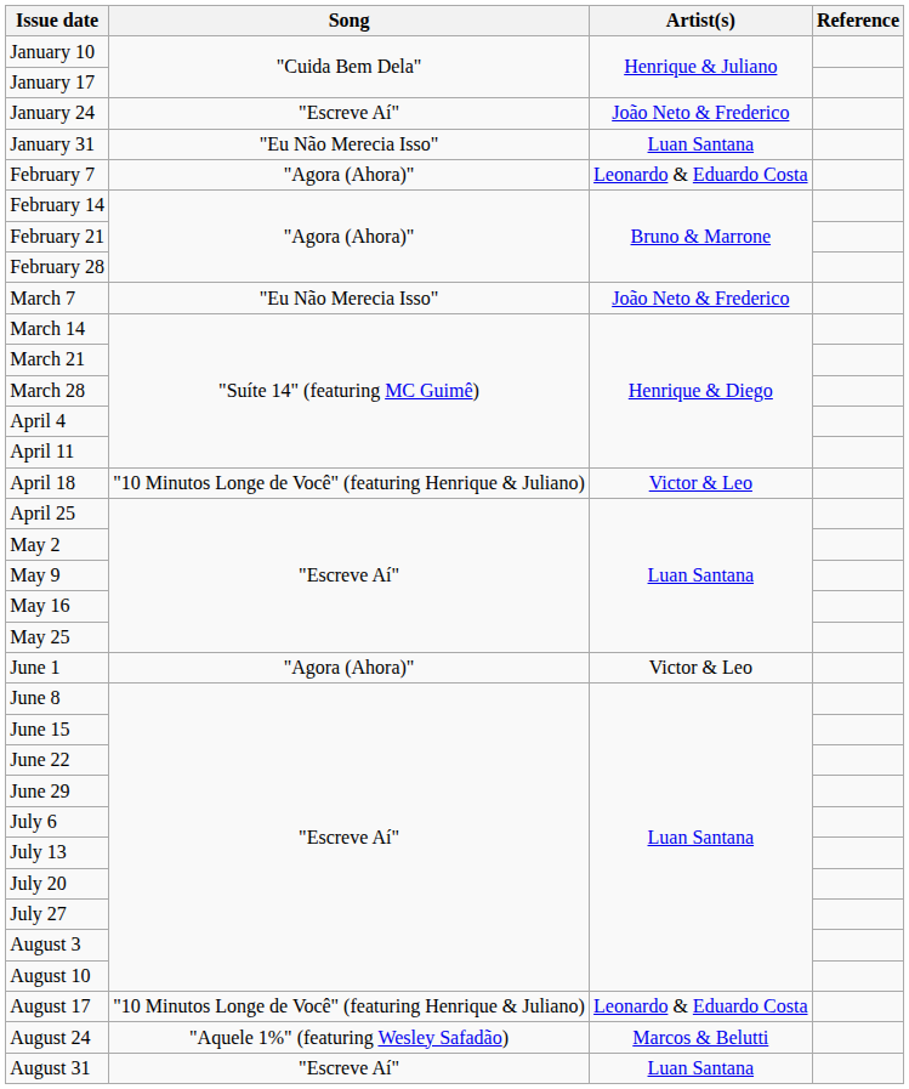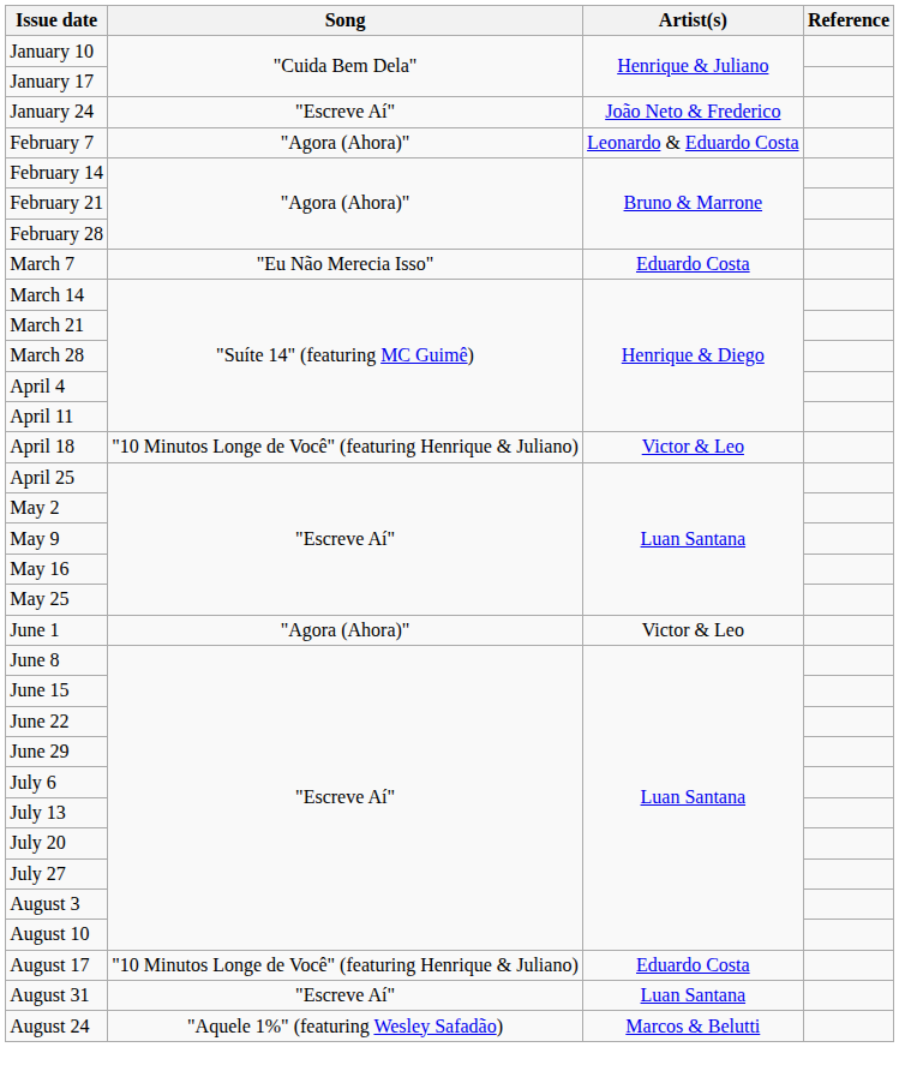 <table class="wikitable">
 <tr>
 <th>Issue date</th>
 <th>Song</th>
 <th>Artist(s)</th>
 <th>Reference</th>
 </tr>
 <tr>
 <td>January 10</td>
 <td style="text-align: center;" rowspan="2">"Cuida Bem Dela"</td>
 <td style="text-align: center;" rowspan="2"><a href='#'>Henrique & Juliano</a></td>
 <td style="text-align: center;" rowspan="1"></td>
 </tr>
 <tr>
 <td>January 17</td>
 <td style="text-align: center;" rowspan="1"></td>
 </tr>
 <tr>
 <td>January 24</td>
 <td style="text-align: center;" rowspan="1">"Escreve Aí"</td>
 <td style="text-align: center;" rowspan="1"><a href='#'>João Neto & Frederico</a></td>
-<td style="text-align: center;" rowspan="1"></td>
-</tr>
-<tr>
-<td>January 31</td>
-<td style="text-align: center;" rowspan="1">"Eu Não Merecia Isso"</td>
-<td style="text-align: center;" rowspan="1"><a href='#'>Luan Santana</a></td>
 <td style="text-align: center;" rowspan="1"></td>
 </tr>
 <tr>
 <td>February 7</td>
 <td style="text-align: center;" rowspan="1">"Agora (Ahora)"</td>
 <td style="text-align: center;" rowspan="1"><a href='#'>Leonardo</a> & <a href='#'>Eduardo Costa</a></td>
 <td style="text-align: center;" rowspan="1"></td>
 </tr>
 <tr>
 <td>February 14</td>
 <td style="text-align: center;" rowspan="3">"Agora (Ahora)"</td>
 <td style="text-align: center;" rowspan="3"><a href='#'>Bruno & Marrone</a></td>
 <td style="text-align: center;" rowspan="1"></td>
 </tr>
 <tr>
 <td>February 21</td>
 <td style="text-align: center;" rowspan="1"></td>
 </tr>
 <tr>
 <td>February 28</td>
 <td style="text-align: center;" rowspan="1"></td>
 </tr>
 <tr>
 <td>March 7</td>
 <td style="text-align: center;" rowspan="1">"Eu Não Merecia Isso"</td>
-<td style="text-align: center;" rowspan="1"><a href='#'>João Neto & Frederico</a></td>
+<td style="text-align: center;" rowspan="1"><a href='#'>Eduardo Costa</a></td>
 <td style="text-align: center;" rowspan="1"></td>
 </tr>
 <tr>
 <td>March 14</td>
 <td style="text-align: center;" rowspan="5">"Suíte 14" (featuring <a href='#'>MC Guimê</a>)</td>
 <td style="text-align: center;" rowspan="5"><a href='#'>Henrique & Diego</a></td>
 <td style="text-align: center;" rowspan="1"></td>
 </tr>
 <tr>
 <td>March 21</td>
 <td style="text-align: center;" rowspan="1"></td>
 </tr>
 <tr>
 <td>March 28</td>
 <td style="text-align: center;" rowspan="1"></td>
 </tr>
 <tr>
 <td>April 4</td>
 <td style="text-align: center;" rowspan="1"></td>
 </tr>
 <tr>
 <td>April 11</td>
 <td style="text-align: center;" rowspan="1"></td>
 </tr>
 <tr>
 <td>April 18</td>
 <td style="text-align: center;" rowspan="1">"10 Minutos Longe de Você" (featuring Henrique & Juliano)</td>
 <td style="text-align: center;" rowspan="1"><a href='#'>Victor & Leo</a></td>
 <td style="text-align: center;" rowspan="1"></td>
 </tr>
 <tr>
 <td>April 25</td>
 <td style="text-align: center;" rowspan="5">"Escreve Aí"</td>
 <td style="text-align: center;" rowspan="5"><a href='#'>Luan Santana</a></td>
 <td style="text-align: center;" rowspan="1"></td>
 </tr>
 <tr>
 <td>May 2</td>
 <td style="text-align: center;" rowspan="1"></td>
 </tr>
 <tr>
 <td>May 9</td>
 <td style="text-align: center;" rowspan="1"></td>
 </tr>
 <tr>
 <td>May 16</td>
 <td style="text-align: center;" rowspan="1"></td>
 </tr>
 <tr>
 <td>May 25</td>
 <td style="text-align: center;" rowspan="1"></td>
 </tr>
 <tr>
 <td>June 1</td>
 <td style="text-align: center;" rowspan="1">"Agora (Ahora)"</td>
 <td style="text-align: center;" rowspan="1">Victor & Leo</td>
 <td style="text-align: center;" rowspan="1"></td>
 </tr>
 <tr>
 <td>June 8</td>
 <td style="text-align: center;" rowspan="10">"Escreve Aí"</td>
 <td style="text-align: center;" rowspan="10"><a href='#'>Luan Santana</a></td>
 <td style="text-align: center;" rowspan="1"></td>
 </tr>
 <tr>
 <td>June 15</td>
 <td style="text-align: center;" rowspan="1"></td>
 </tr>
 <tr>
 <td>June 22</td>
 <td style="text-align: center;" rowspan="1"></td>
 </tr>
 <tr>
 <td>June 29</td>
 <td style="text-align: center;" rowspan="1"></td>
 </tr>
 <tr>
 <td>July 6</td>
 <td style="text-align: center;" rowspan="1"></td>
 </tr>
 <tr>
 <td>July 13</td>
 <td style="text-align: center;" rowspan="1"></td>
 </tr>
 <tr>
 <td>July 20</td>
 <td style="text-align: center;" rowspan="1"></td>
 </tr>
 <tr>
 <td>July 27</td>
 <td style="text-align: center;" rowspan="1"></td>
 </tr>
 <tr>
 <td>August 3</td>
 <td style="text-align: center;" rowspan="1"></td>
 </tr>
 <tr>
 <td>August 10</td>
 <td style="text-align: center;" rowspan="1"></td>
 </tr>
 <tr>
 <td>August 17</td>
 <td style="text-align: center;" rowspan="1">"10 Minutos Longe de Você" (featuring Henrique & Juliano)</td>
-<td style="text-align: center;" rowspan="1"><a href='#'>Leonardo</a> & <a href='#'>Eduardo Costa</a></td>
+<td style="text-align: center;" rowspan="1"><a href='#'>Eduardo Costa</a></td>
+<td style="text-align: center;" rowspan="1"></td>
+</tr>
+<tr>
+<td>August 31</td>
+<td style="text-align: center;" rowspan="1">"Escreve Aí"</td>
+<td style="text-align: center;" rowspan="1"><a href='#'>Luan Santana</a></td>
 <td style="text-align: center;" rowspan="1"></td>
 </tr>
 <tr>
 <td>August 24</td>
 <td style="text-align: center;" rowspan="1">"Aquele 1%" (featuring <a href='#'>Wesley Safadão</a>)</td>
 <td style="text-align: center;" rowspan="1"><a href='#'>Marcos & Belutti</a></td>
 <td style="text-align: center;" rowspan="1"></td>
 </tr>
 <tr>
-<td>August 31</td>
-<td style="text-align: center;" rowspan="1">"Escreve Aí"</td>
-<td style="text-align: center;" rowspan="1"><a href='#'>Luan Santana</a></td>
-<td style="text-align: center;" rowspan="1"></td>
-</tr>
-<tr>
 </tr>
 </table>
